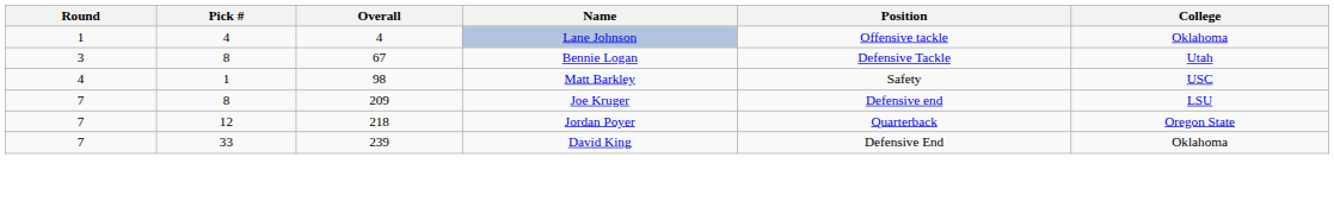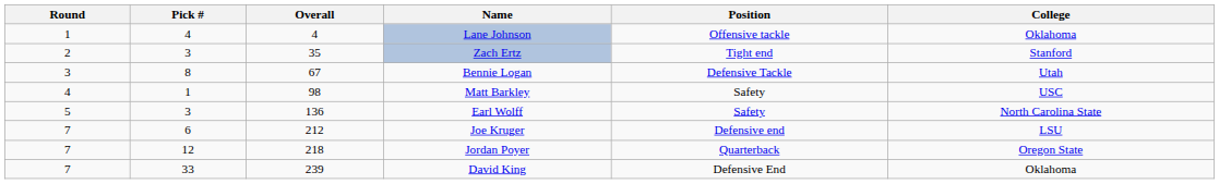 <table class="wikitable sortable sortable" style="width: 100%; text-align:center">
 <tr>
 <th>Round</th>
 <th>Pick #</th>
 <th>Overall</th>
 <th>Name</th>
 <th>Position</th>
 <th>College</th>
 </tr>
 <tr>
 <td>1</td>
 <td>4</td>
 <td>4</td>
 <td bgcolor=lightsteelblue><a href='#'>Lane Johnson</a></td>
 <td><a href='#'>Offensive tackle</a></td>
 <td><a href='#'>Oklahoma</a></td>
 </tr>
 <tr>
+<td>2</td>
+<td>3</td>
+<td>35</td>
+<td bgcolor=lightsteelblue><a href='#'>Zach Ertz</a></td>
+<td><a href='#'>Tight end</a></td>
+<td><a href='#'>Stanford</a></td>
+</tr>
+<tr>
 <td>3</td>
 <td>8</td>
 <td>67</td>
 <td><a href='#'>Bennie Logan</a></td>
 <td><a href='#'>Defensive Tackle</a></td>
 <td><a href='#'>Utah</a></td>
 </tr>
 <tr>
 <td>4</td>
 <td>1</td>
 <td>98</td>
 <td><a href='#'>Matt Barkley</a></td>
 <td>Safety</td>
 <td><a href='#'>USC</a></td>
 </tr>
 <tr>
+<td>5</td>
+<td>3</td>
+<td>136</td>
+<td><a href='#'>Earl Wolff</a></td>
+<td><a href='#'>Safety</a></td>
+<td><a href='#'>North Carolina State</a></td>
+</tr>
+<tr>
 <td>7</td>
-<td>8</td>
-<td>209</td>
+<td>6</td>
+<td>212</td>
 <td><a href='#'>Joe Kruger</a></td>
 <td><a href='#'>Defensive end</a></td>
 <td><a href='#'>LSU</a></td>
 </tr>
 <tr>
 <td>7</td>
 <td>12</td>
 <td>218</td>
 <td><a href='#'>Jordan Poyer</a></td>
 <td><a href='#'>Quarterback</a></td>
 <td><a href='#'>Oregon State</a></td>
 </tr>
 <tr>
 <td>7</td>
 <td>33</td>
 <td>239</td>
 <td><a href='#'>David King</a></td>
 <td>Defensive End</td>
 <td>Oklahoma</td>
 </tr>
 </table>
